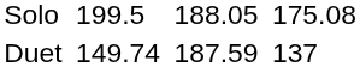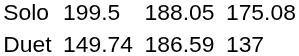 <table>
 <tr>
 <td>Solo</td>
 <td></td>
 <td>199.5</td>
 <td></td>
 <td>188.05</td>
 <td></td>
 <td>175.08</td>
 </tr>
 <tr>
 <td>Duet</td>
 <td></td>
 <td>149.74</td>
 <td></td>
-<td>187.59</td>
+<td>186.59</td>
 <td></td>
 <td>137</td>
 </tr>
 </table>
